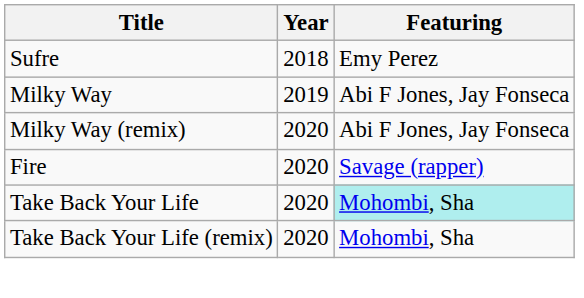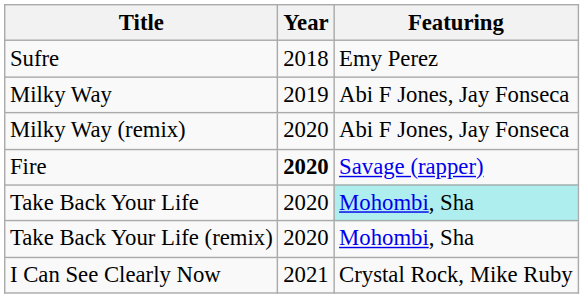 <table class="wikitable">
 <tr style="font-weight:bold;">
 <th>Title</th>
 <th>Year</th>
 <th>Featuring</th>
 </tr>
 <tr>
 <td>Sufre</td>
 <td>2018</td>
 <td>Emy Perez</td>
 </tr>
 <tr>
 <td>Milky Way</td>
 <td>2019</td>
 <td>Abi F Jones, Jay Fonseca</td>
 </tr>
 <tr>
 <td>Milky Way (remix)</td>
 <td>2020</td>
 <td>Abi F Jones, Jay Fonseca</td>
 </tr>
 <tr>
 <td>Fire</td>
-<td>2020</td>
+<td><strong>2020</strong></td>
 <td><a href='#'>Savage (rapper)</a></td>
 </tr>
 <tr>
 <td>Take Back Your Life</td>
 <td>2020</td>
 <td style="background: paleturquoise;"><a href='#'>Mohombi</a>, Sha</td>
 </tr>
 <tr>
 <td>Take Back Your Life (remix)</td>
 <td>2020</td>
 <td><a href='#'>Mohombi</a>, Sha</td>
 </tr>
+<tr>
+<td>I Can See Clearly Now</td>
+<td>2021</td>
+<td>Crystal Rock, Mike Ruby</td>
+</tr>
 </table>
